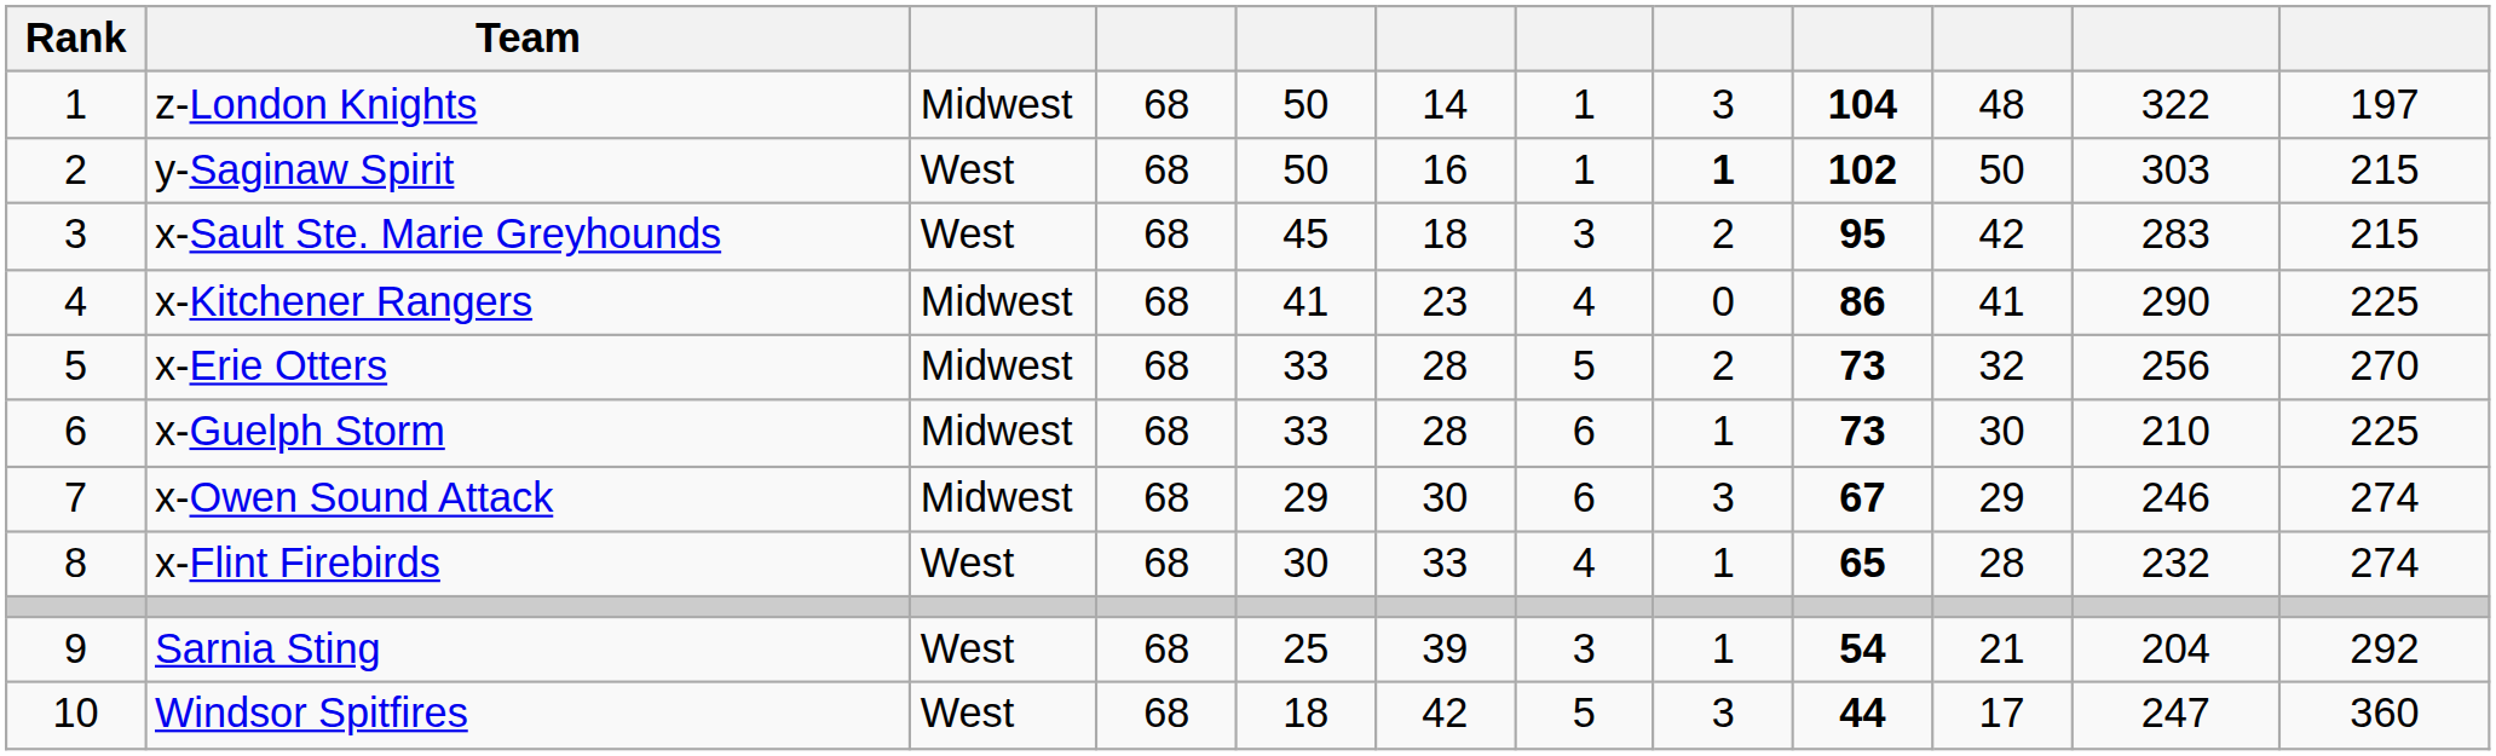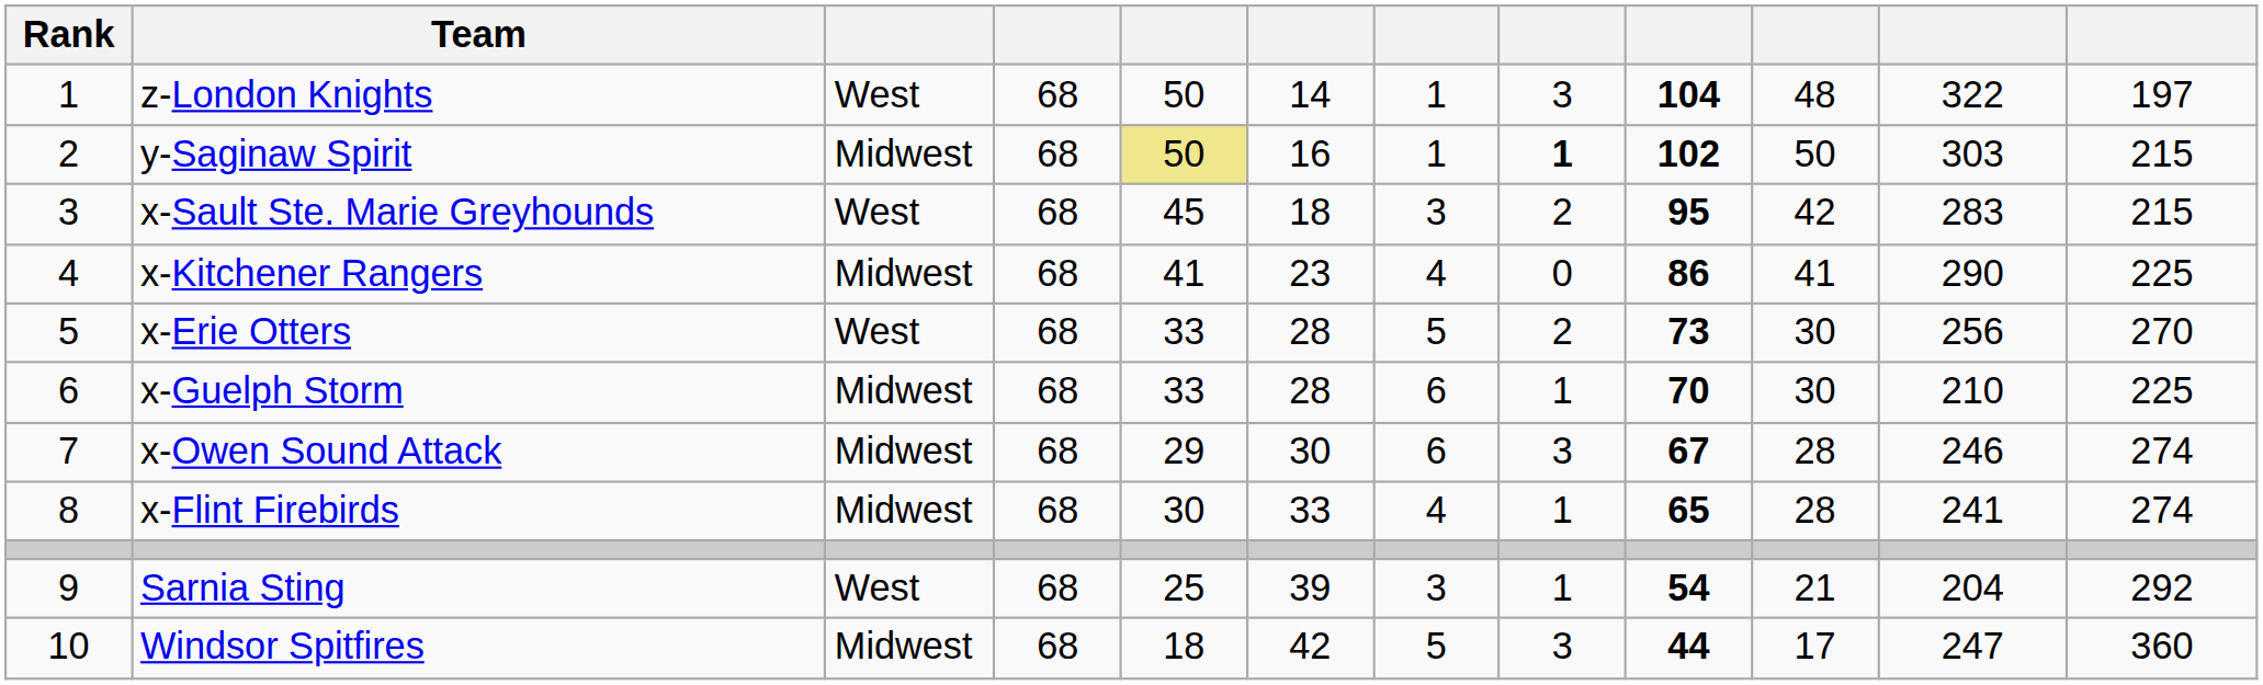 <table class="wikitable sortable" style="text-align:center; width:60em">
 <tr>
 <th width="5%">Rank</th>
 <th width="27.5%">Team</th>
 <th width="5%"></th>
 <th width="5%"></th>
 <th width="5%"></th>
 <th width="5%"></th>
 <th width="5%"></th>
 <th width="5%"></th>
 <th width="5%"></th>
 <th width="5%"></th>
 <th width="7.5%"></th>
 <th width="7.5%"></th>
 </tr>
 <tr>
 <td>1</td>
 <td align=left>z-<a href='#'>London Knights</a></td>
-<td align=left>Midwest</td>
+<td align=left>West</td>
 <td>68</td>
 <td>50</td>
 <td>14</td>
 <td>1</td>
 <td>3</td>
 <td><strong>104</strong></td>
 <td>48</td>
 <td>322</td>
 <td>197</td>
 </tr>
 <tr>
 <td>2</td>
 <td align=left>y-<a href='#'>Saginaw Spirit</a></td>
-<td align=left>West</td>
+<td align=left>Midwest</td>
 <td>68</td>
-<td>50</td>
+<td style="background: khaki;">50</td>
 <td>16</td>
 <td>1</td>
 <td><strong>1</strong></td>
 <td><strong>102</strong></td>
 <td>50</td>
 <td>303</td>
 <td>215</td>
 </tr>
 <tr>
 <td>3</td>
 <td align=left>x-<a href='#'>Sault Ste. Marie Greyhounds</a></td>
 <td align=left>West</td>
 <td>68</td>
 <td>45</td>
 <td>18</td>
 <td>3</td>
 <td>2</td>
 <td><strong>95</strong></td>
 <td>42</td>
 <td>283</td>
 <td>215</td>
 </tr>
 <tr>
 <td>4</td>
 <td align=left>x-<a href='#'>Kitchener Rangers</a></td>
 <td align=left>Midwest</td>
 <td>68</td>
 <td>41</td>
 <td>23</td>
 <td>4</td>
 <td>0</td>
 <td><strong>86</strong></td>
 <td>41</td>
 <td>290</td>
 <td>225</td>
 </tr>
 <tr>
 <td>5</td>
 <td align=left>x-<a href='#'>Erie Otters</a></td>
-<td align=left>Midwest</td>
+<td align=left>West</td>
 <td>68</td>
 <td>33</td>
 <td>28</td>
 <td>5</td>
 <td>2</td>
 <td><strong>73</strong></td>
-<td>32</td>
+<td>30</td>
 <td>256</td>
 <td>270</td>
 </tr>
 <tr>
 <td>6</td>
 <td align=left>x-<a href='#'>Guelph Storm</a></td>
 <td align=left>Midwest</td>
 <td>68</td>
 <td>33</td>
 <td>28</td>
 <td>6</td>
 <td>1</td>
-<td><strong>73</strong></td>
+<td><strong>70</strong></td>
 <td>30</td>
 <td>210</td>
 <td>225</td>
 </tr>
 <tr>
 <td>7</td>
 <td align=left>x-<a href='#'>Owen Sound Attack</a></td>
 <td align=left>Midwest</td>
 <td>68</td>
 <td>29</td>
 <td>30</td>
 <td>6</td>
 <td>3</td>
 <td><strong>67</strong></td>
-<td>29</td>
+<td>28</td>
 <td>246</td>
 <td>274</td>
 </tr>
 <tr>
 <td>8</td>
 <td align=left>x-<a href='#'>Flint Firebirds</a></td>
-<td align=left>West</td>
+<td align=left>Midwest</td>
 <td>68</td>
 <td>30</td>
 <td>33</td>
 <td>4</td>
 <td>1</td>
 <td><strong>65</strong></td>
 <td>28</td>
-<td>232</td>
+<td>241</td>
 <td>274</td>
 </tr>
 <tr style="background-color:#cccccc;">
 <td></td>
 <td></td>
 <td></td>
 <td></td>
 <td></td>
 <td></td>
 <td></td>
 <td></td>
 <td></td>
 <td></td>
 <td></td>
 <td></td>
 </tr>
 <tr>
 <td>9</td>
 <td align=left><a href='#'>Sarnia Sting</a></td>
 <td align=left>West</td>
 <td>68</td>
 <td>25</td>
 <td>39</td>
 <td>3</td>
 <td>1</td>
 <td><strong>54</strong></td>
 <td>21</td>
 <td>204</td>
 <td>292</td>
 </tr>
 <tr>
 <td>10</td>
 <td align=left><a href='#'>Windsor Spitfires</a></td>
-<td align=left>West</td>
+<td align=left>Midwest</td>
 <td>68</td>
 <td>18</td>
 <td>42</td>
 <td>5</td>
 <td>3</td>
 <td><strong>44</strong></td>
 <td>17</td>
 <td>247</td>
 <td>360</td>
 </tr>
 </table>
